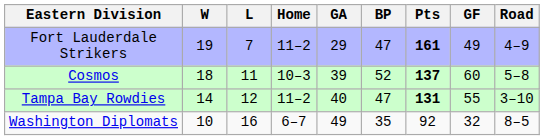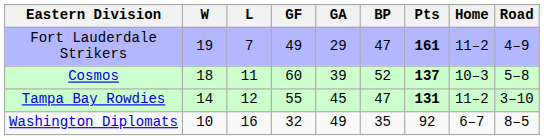 <table class="wikitable"  style="width:470px; font-size:95%; text-align:center;">
 <tr>
 <th style="width:30%;">Eastern Division</th>
 <th style="width:7.5%;">W</th>
 <th style="width:7.5%;">L</th>
-<th style="width:7.5%;">Home</th>
+<th style="width:7.5%;">GF</th>
 <th style="width:7.5%;">GA</th>
 <th style="width:7.5%;">BP</th>
 <th style="width:7.5%;">Pts</th>
-<th style="width:7.5%;">GF</th>
+<th style="width:7.5%;">Home</th>
 <th style="width:7.5%;">Road</th>
 </tr>
 <tr style="background:#b3b7ff;">
 <td>Fort Lauderdale Strikers</td>
 <td>19</td>
 <td>7</td>
-<td>11–2</td>
+<td>49</td>
 <td>29</td>
 <td>47</td>
 <td><strong>161</strong></td>
-<td>49</td>
+<td>11–2</td>
 <td>4–9</td>
 </tr>
 <tr style="background:#cfc;">
 <td><a href='#'>Cosmos</a></td>
 <td>18</td>
 <td>11</td>
-<td>10–3</td>
+<td>60</td>
 <td>39</td>
 <td>52</td>
 <td><strong>137</strong></td>
-<td>60</td>
+<td>10–3</td>
 <td>5–8</td>
 </tr>
 <tr style="background:#cfc;">
 <td><a href='#'>Tampa Bay Rowdies</a></td>
 <td>14</td>
 <td>12</td>
-<td>11–2</td>
-<td>40</td>
+<td>55</td>
+<td>45</td>
 <td>47</td>
 <td><strong>131</strong></td>
-<td>55</td>
+<td>11–2</td>
 <td>3–10</td>
 </tr>
 <tr>
 <td><a href='#'>Washington Diplomats</a></td>
 <td>10</td>
 <td>16</td>
-<td>6–7</td>
+<td>32</td>
 <td>49</td>
 <td>35</td>
 <td>92</td>
-<td>32</td>
+<td>6–7</td>
 <td>8–5</td>
 </tr>
 </table>
